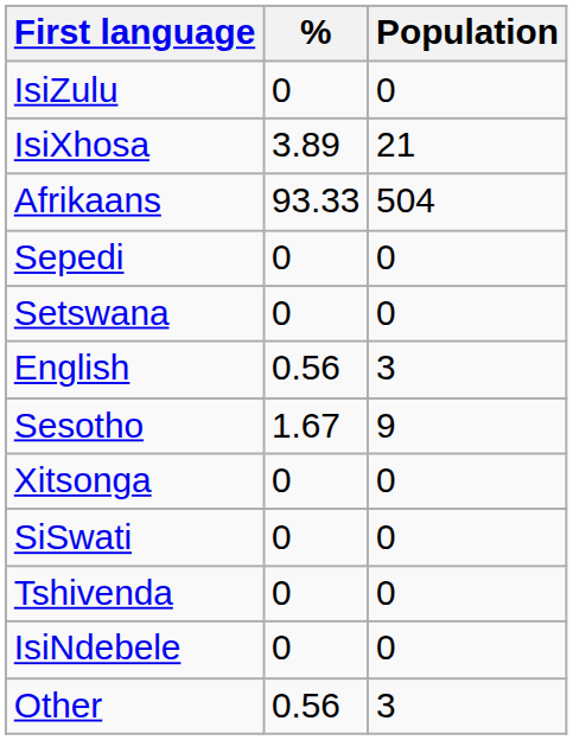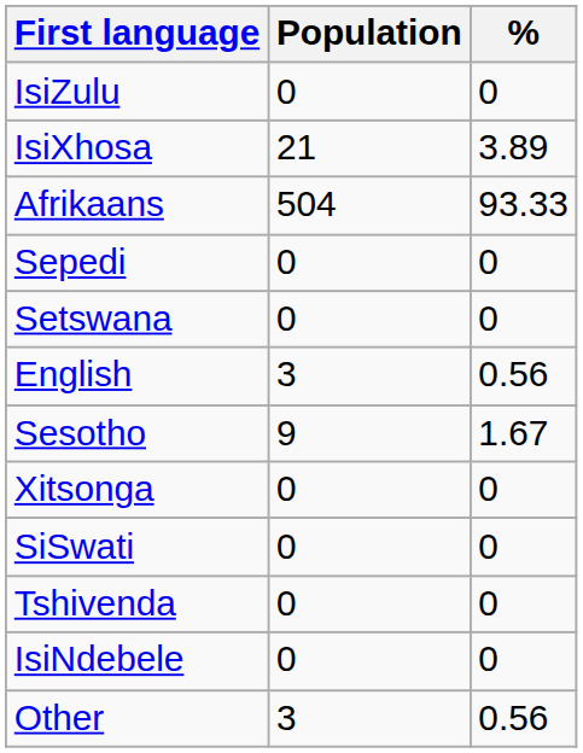 <table class="wikitable">
 <tr>
 <th><a href='#'>First language</a></th>
+<th>Population</th>
 <th>%</th>
-<th>Population</th>
 </tr>
 <tr>
 <td><a href='#'>IsiZulu</a></td>
 <td>0</td>
 <td>0</td>
 </tr>
 <tr>
 <td><a href='#'>IsiXhosa</a></td>
+<td>21</td>
 <td>3.89</td>
-<td>21</td>
 </tr>
 <tr>
 <td><a href='#'>Afrikaans</a></td>
+<td>504</td>
 <td>93.33</td>
-<td>504</td>
 </tr>
 <tr>
 <td><a href='#'>Sepedi</a></td>
 <td>0</td>
 <td>0</td>
 </tr>
 <tr>
 <td><a href='#'>Setswana</a></td>
 <td>0</td>
 <td>0</td>
 </tr>
 <tr>
 <td><a href='#'>English</a></td>
+<td>3</td>
 <td>0.56</td>
-<td>3</td>
 </tr>
 <tr>
 <td><a href='#'>Sesotho</a></td>
+<td>9</td>
 <td>1.67</td>
-<td>9</td>
 </tr>
 <tr>
 <td><a href='#'>Xitsonga</a></td>
 <td>0</td>
 <td>0</td>
 </tr>
 <tr>
 <td><a href='#'>SiSwati</a></td>
 <td>0</td>
 <td>0</td>
 </tr>
 <tr>
 <td><a href='#'>Tshivenda</a></td>
 <td>0</td>
 <td>0</td>
 </tr>
 <tr>
 <td><a href='#'>IsiNdebele</a></td>
 <td>0</td>
 <td>0</td>
 </tr>
 <tr>
 <td><a href='#'>Other</a></td>
+<td>3</td>
 <td>0.56</td>
-<td>3</td>
 </tr>
 </table>
